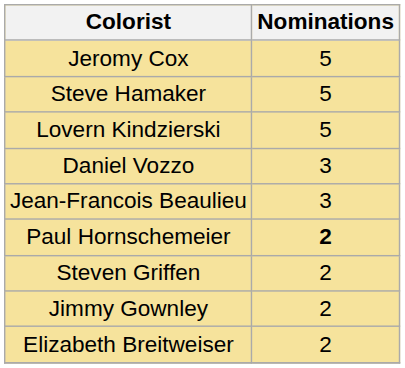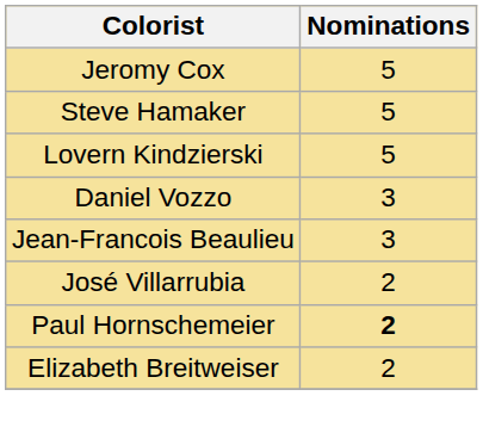 <table class="wikitable" rowspan=2 style="text-align: center; background: #f6e39c">
 <tr>
 <th scope="col" align="center">Colorist</th>
 <th scope="col" width="55">Nominations</th>
 </tr>
 <tr>
 <td>Jeromy Cox</td>
 <td>5</td>
 </tr>
 <tr>
 <td>Steve Hamaker</td>
 <td>5</td>
 </tr>
 <tr>
 <td>Lovern Kindzierski</td>
 <td>5</td>
 </tr>
 <tr>
 <td>Daniel Vozzo</td>
 <td>3</td>
 </tr>
 <tr>
 <td>Jean-Francois Beaulieu</td>
 <td>3</td>
 </tr>
 <tr>
-<td>Paul Hornschemeier</td>
-<td><strong>2</strong></td>
-</tr>
-<tr>
-<td>Steven Griffen</td>
+<td>José Villarrubia</td>
 <td>2</td>
 </tr>
 <tr>
-<td>Jimmy Gownley</td>
-<td>2</td>
+<td>Paul Hornschemeier</td>
+<td><strong>2</strong></td>
 </tr>
 <tr>
 <td>Elizabeth Breitweiser</td>
 <td>2</td>
 </tr>
 <tr>
 </tr>
 </table>
